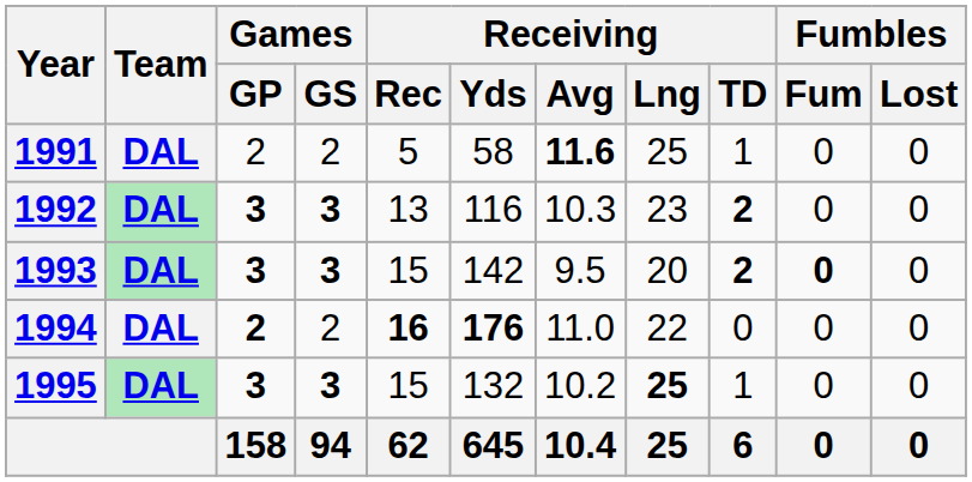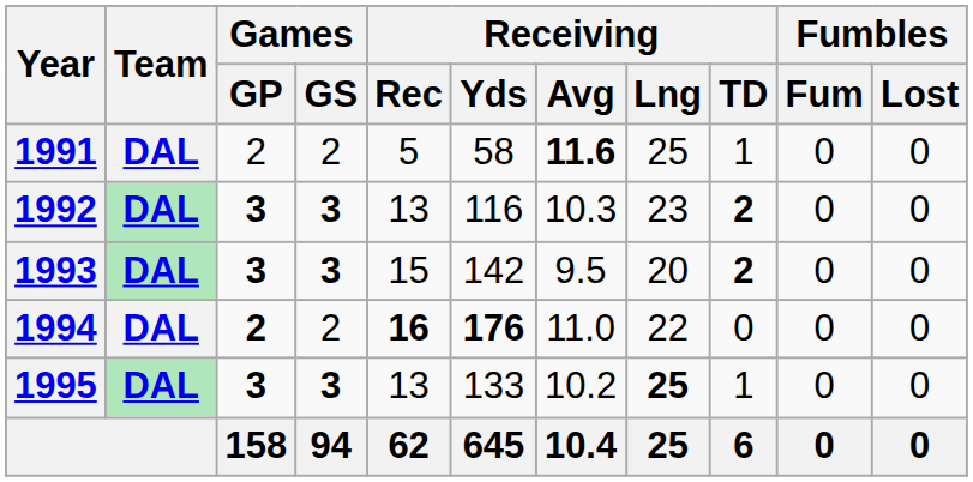 <table class="wikitable" style="text-align:center;">
 <tr>
 <th rowspan="2">Year</th>
 <th rowspan="2">Team</th>
 <th colspan="2">Games</th>
 <th colspan="5">Receiving</th>
 <th colspan="2">Fumbles</th>
 </tr>
 <tr>
 <th>GP</th>
 <th>GS</th>
 <th>Rec</th>
 <th>Yds</th>
 <th>Avg</th>
 <th>Lng</th>
 <th>TD</th>
 <th>Fum</th>
 <th>Lost</th>
 </tr>
 <tr>
 <th><a href='#'>1991</a></th>
 <th><a href='#'>DAL</a></th>
 <td>2</td>
 <td>2</td>
 <td>5</td>
 <td>58</td>
 <td><strong>11.6</strong></td>
 <td>25</td>
 <td>1</td>
 <td>0</td>
 <td>0</td>
 </tr>
 <tr>
 <th><a href='#'>1992</a></th>
 <th style="background:#afe6ba;"><a href='#'>DAL</a></th>
 <td><strong>3</strong></td>
 <td><strong>3</strong></td>
 <td>13</td>
 <td>116</td>
 <td>10.3</td>
 <td>23</td>
 <td><strong>2</strong></td>
 <td>0</td>
 <td>0</td>
 </tr>
 <tr>
 <th><a href='#'>1993</a></th>
 <th style="background:#afe6ba;"><a href='#'>DAL</a></th>
 <td><strong>3</strong></td>
 <td><strong>3</strong></td>
 <td>15</td>
 <td>142</td>
 <td>9.5</td>
 <td>20</td>
 <td><strong>2</strong></td>
-<td><strong>0</strong></td>
+<td>0</td>
 <td>0</td>
 </tr>
 <tr>
 <th><a href='#'>1994</a></th>
 <th><a href='#'>DAL</a></th>
 <td><strong>2</strong></td>
 <td>2</td>
 <td><strong>16</strong></td>
 <td><strong>176</strong></td>
 <td>11.0</td>
 <td>22</td>
 <td>0</td>
 <td>0</td>
 <td>0</td>
 </tr>
 <tr>
 <th><a href='#'>1995</a></th>
 <th style="background:#afe6ba;"><a href='#'>DAL</a></th>
 <td><strong>3</strong></td>
 <td><strong>3</strong></td>
-<td>15</td>
-<td>132</td>
+<td>13</td>
+<td>133</td>
 <td>10.2</td>
 <td><strong>25</strong></td>
 <td>1</td>
 <td>0</td>
 <td>0</td>
 </tr>
 <tr>
 <th colspan="2"></th>
 <th>158</th>
 <th>94</th>
 <th>62</th>
 <th>645</th>
 <th>10.4</th>
 <th>25</th>
 <th>6</th>
 <th>0</th>
 <th>0</th>
 </tr>
 </table>
